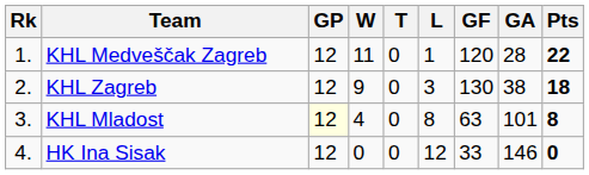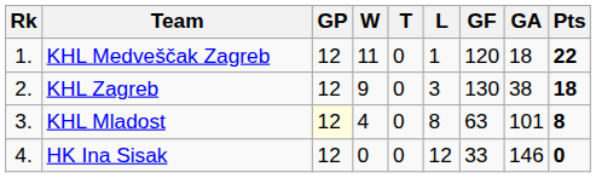 <table class="wikitable" style="text-align:left;">
 <tr>
 <th width=20>Rk</th>
 <th width=200>Team</th>
 <th width=20 abbr="Games Played">GP</th>
 <th width=20 abbr="Won">W</th>
 <th width=20 abbr="Tied">T</th>
 <th width=20 abbr="Lost">L</th>
 <th width=20 abbr="Goals for">GF</th>
 <th width=20 abbr="Goals against">GA</th>
 <th width=20 abbr="Points">Pts</th>
 </tr>
 <tr>
 <td style="text-align:center;">1.</td>
 <td><a href='#'>KHL Medveščak Zagreb</a></td>
 <td>12</td>
 <td>11</td>
 <td>0</td>
 <td>1</td>
 <td>120</td>
-<td>28</td>
+<td>18</td>
 <td><strong>22</strong></td>
 </tr>
 <tr>
 <td style="text-align:center;">2.</td>
 <td><a href='#'>KHL Zagreb</a></td>
 <td>12</td>
 <td>9</td>
 <td>0</td>
 <td>3</td>
 <td>130</td>
 <td>38</td>
 <td><strong>18</strong></td>
 </tr>
 <tr>
 <td style="text-align:center;">3.</td>
 <td><a href='#'>KHL Mladost</a></td>
 <td style="background: lightyellow;">12</td>
 <td>4</td>
 <td>0</td>
 <td>8</td>
 <td>63</td>
 <td>101</td>
 <td><strong>8</strong></td>
 </tr>
 <tr>
 <td style="text-align:center;">4.</td>
 <td><a href='#'>HK Ina Sisak</a></td>
 <td>12</td>
 <td>0</td>
 <td>0</td>
 <td>12</td>
 <td>33</td>
 <td>146</td>
 <td><strong>0</strong></td>
 </tr>
 </table>
